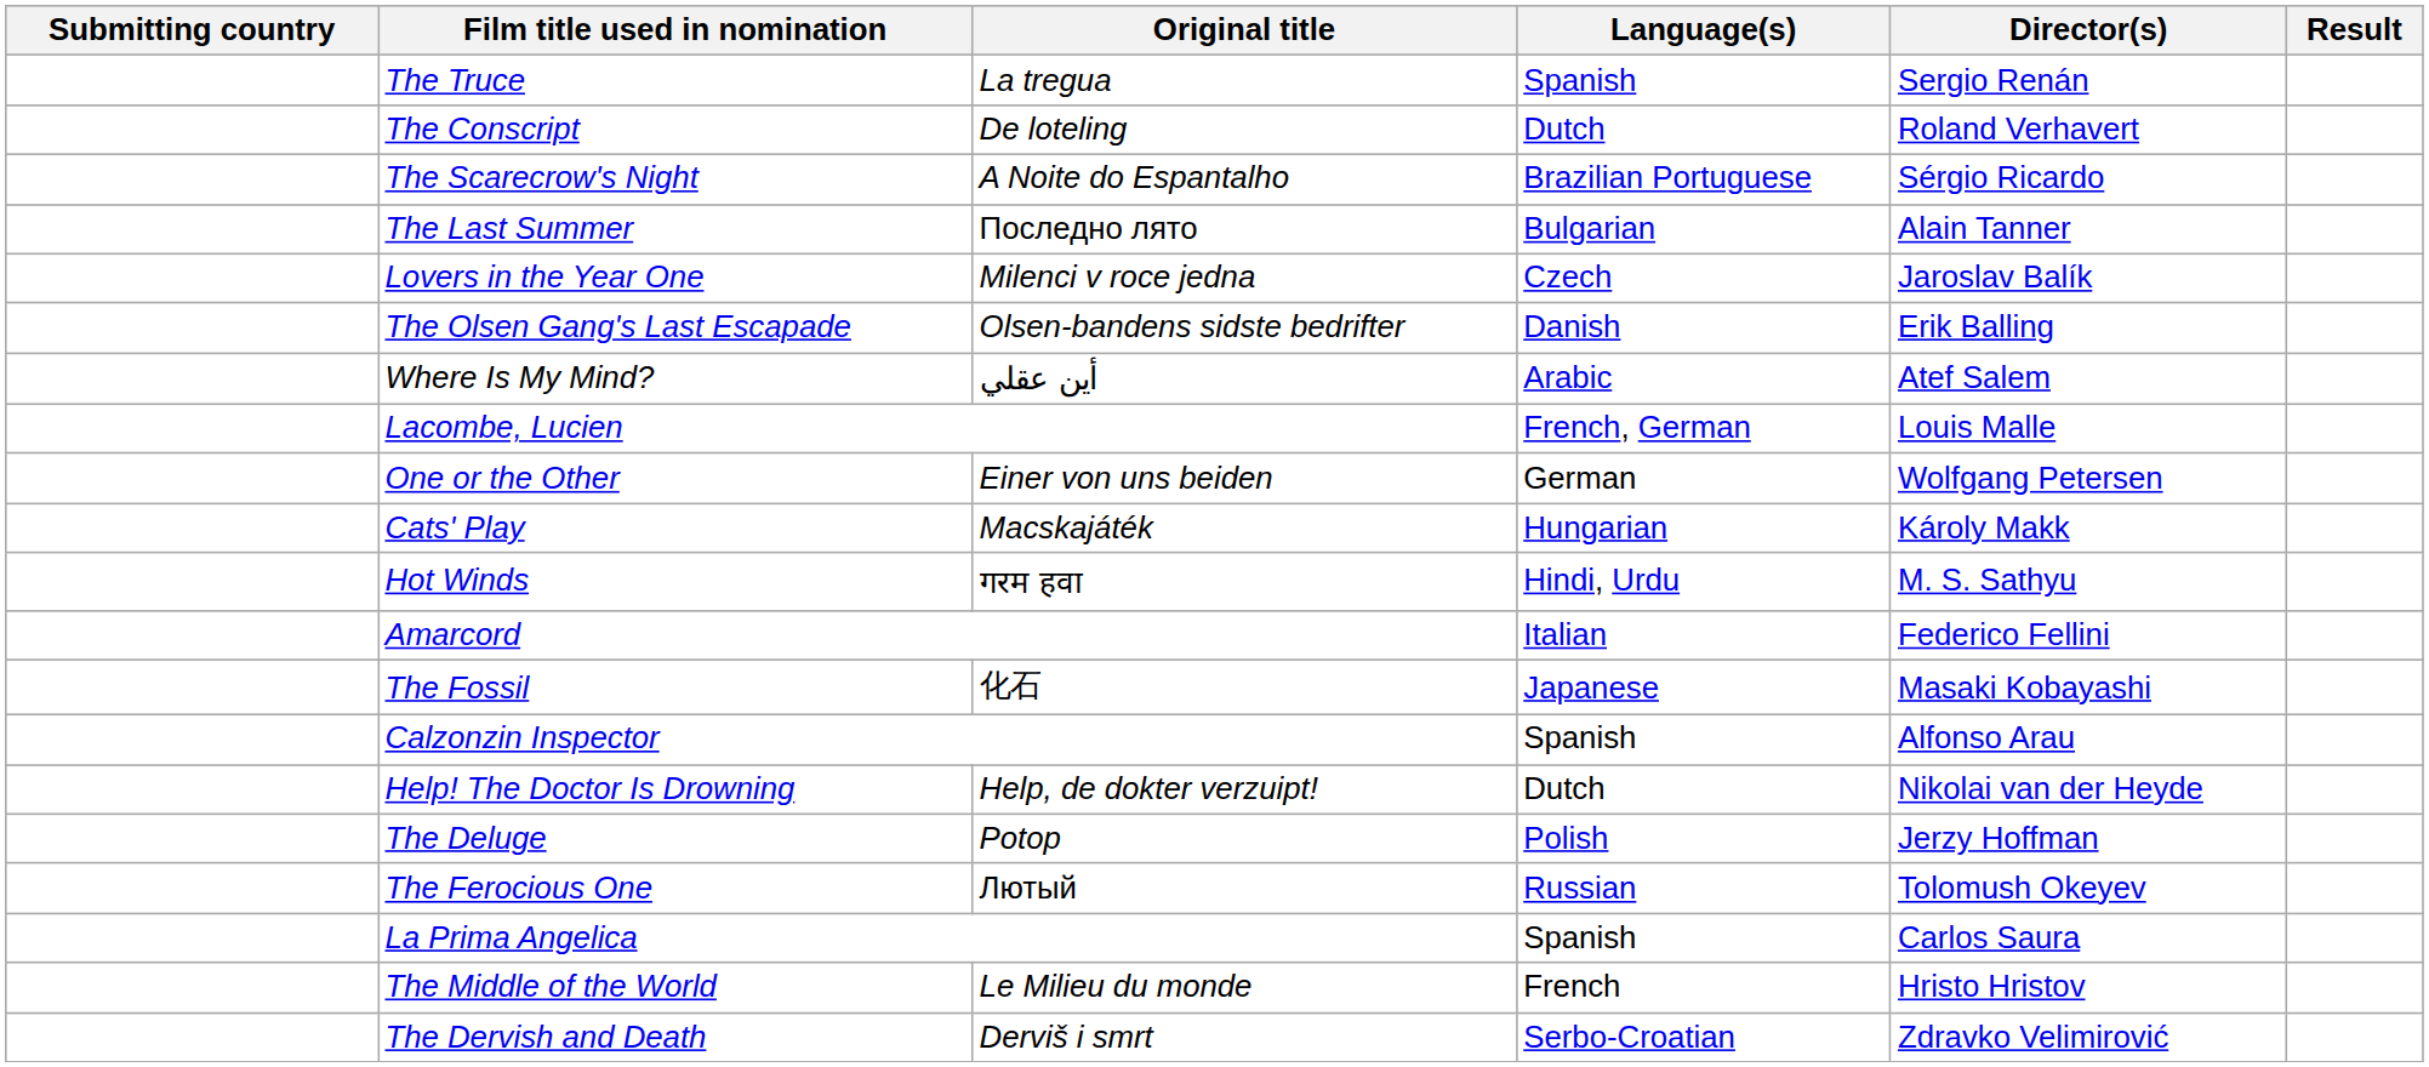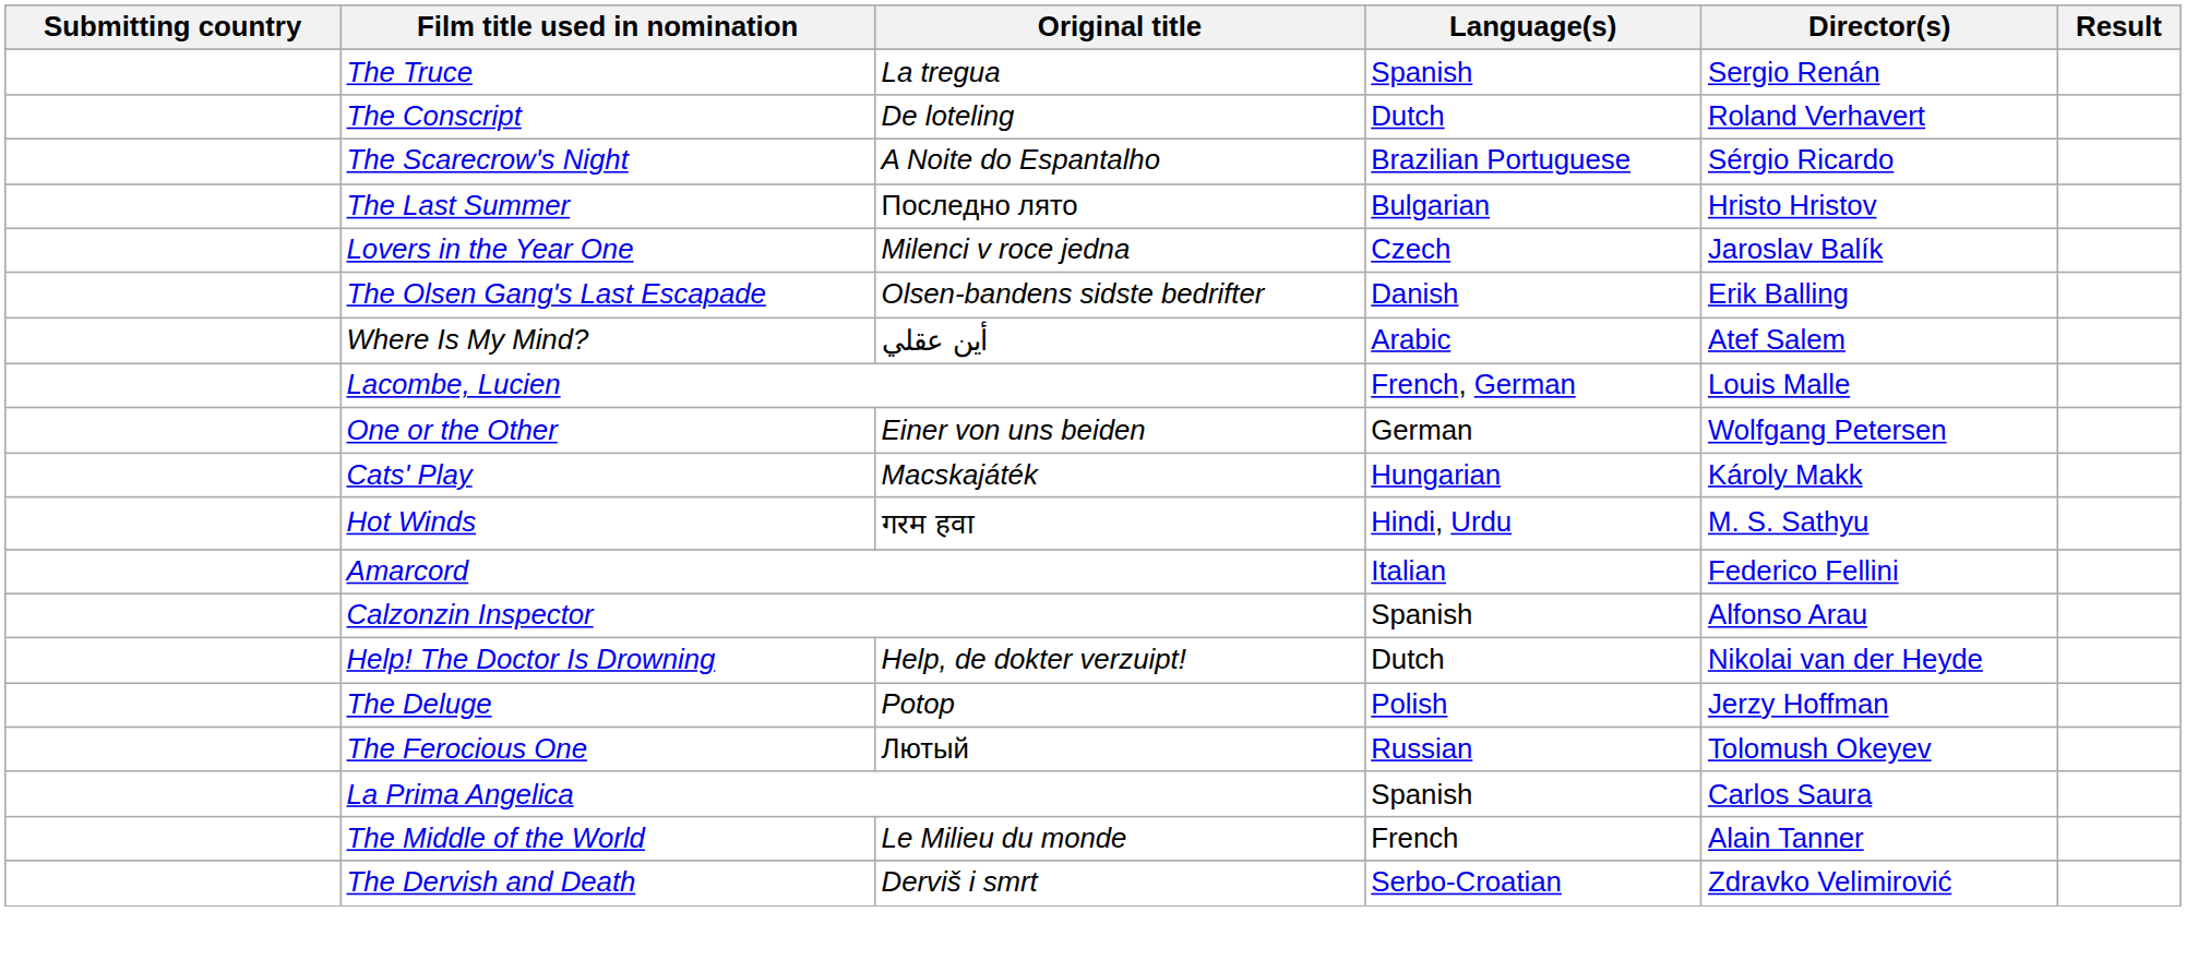 <table class="wikitable sortable" width="98%" style="background:#ffffff;">
 <tr>
 <th>Submitting country</th>
 <th>Film title used in nomination</th>
 <th>Original title</th>
 <th>Language(s)</th>
 <th>Director(s)</th>
 <th>Result</th>
 </tr>
 <tr>
 <td></td>
 <td><em><a href='#'>The Truce</a></em></td>
 <td><em>La tregua</em></td>
 <td><a href='#'>Spanish</a></td>
 <td><a href='#'>Sergio Renán</a></td>
 <td></td>
 </tr>
 <tr>
 <td></td>
 <td><em><a href='#'>The Conscript</a></em></td>
 <td><em>De loteling</em></td>
 <td><a href='#'>Dutch</a></td>
 <td><a href='#'>Roland Verhavert</a></td>
 <td></td>
 </tr>
 <tr>
 <td></td>
 <td><em><a href='#'>The Scarecrow's Night</a></em></td>
 <td><em>A Noite do Espantalho</em></td>
 <td><a href='#'>Brazilian Portuguese</a></td>
 <td><a href='#'>Sérgio Ricardo</a></td>
 <td></td>
 </tr>
 <tr>
 <td></td>
 <td><em><a href='#'>The Last Summer</a></em></td>
 <td>Последно лято</td>
 <td><a href='#'>Bulgarian</a></td>
-<td><a href='#'>Alain Tanner</a></td>
+<td><a href='#'>Hristo Hristov</a></td>
 <td></td>
 </tr>
 <tr>
 <td></td>
 <td><em><a href='#'>Lovers in the Year One</a></em></td>
 <td><em>Milenci v roce jedna</em></td>
 <td><a href='#'>Czech</a></td>
 <td><a href='#'>Jaroslav Balík</a></td>
 <td></td>
 </tr>
 <tr>
 <td></td>
 <td><em><a href='#'>The Olsen Gang's Last Escapade</a></em></td>
 <td><em>Olsen-bandens sidste bedrifter</em></td>
 <td><a href='#'>Danish</a></td>
 <td><a href='#'>Erik Balling</a></td>
 <td></td>
 </tr>
 <tr>
 <td></td>
 <td><em>Where Is My Mind?</em></td>
 <td>أين عقلي</td>
 <td><a href='#'>Arabic</a></td>
 <td><a href='#'>Atef Salem</a></td>
 <td></td>
 </tr>
 <tr>
 <td></td>
 <td colspan="2"><em><a href='#'>Lacombe, Lucien</a></em></td>
 <td><a href='#'>French</a>, <a href='#'>German</a></td>
 <td><a href='#'>Louis Malle</a></td>
 <td></td>
 </tr>
 <tr>
 <td></td>
 <td><em><a href='#'>One or the Other</a></em></td>
 <td><em>Einer von uns beiden</em></td>
 <td>German</td>
 <td><a href='#'>Wolfgang Petersen</a></td>
 <td></td>
 </tr>
 <tr>
 <td></td>
 <td><em><a href='#'>Cats' Play</a></em></td>
 <td><em>Macskajáték</em></td>
 <td><a href='#'>Hungarian</a></td>
 <td><a href='#'>Károly Makk</a></td>
 <td></td>
 </tr>
 <tr>
 <td></td>
 <td><em><a href='#'>Hot Winds</a></em></td>
 <td>गरम हवा</td>
 <td><a href='#'>Hindi</a>, <a href='#'>Urdu</a></td>
 <td><a href='#'>M. S. Sathyu</a></td>
 <td></td>
 </tr>
 <tr>
 <td></td>
 <td colspan="2"><em><a href='#'>Amarcord</a></em></td>
 <td><a href='#'>Italian</a></td>
 <td><a href='#'>Federico Fellini</a></td>
 <td></td>
 </tr>
 <tr>
 <td></td>
-<td><em><a href='#'>The Fossil</a></em></td>
-<td>化石</td>
-<td><a href='#'>Japanese</a></td>
-<td><a href='#'>Masaki Kobayashi</a></td>
-<td></td>
-</tr>
-<tr>
-<td></td>
 <td colspan="2"><em><a href='#'>Calzonzin Inspector</a></em></td>
 <td>Spanish</td>
 <td><a href='#'>Alfonso Arau</a></td>
 <td></td>
 </tr>
 <tr>
 <td></td>
 <td><em><a href='#'>Help! The Doctor Is Drowning</a></em></td>
 <td><em>Help, de dokter verzuipt!</em></td>
 <td>Dutch</td>
 <td><a href='#'>Nikolai van der Heyde</a></td>
 <td></td>
 </tr>
 <tr>
 <td></td>
 <td><em><a href='#'>The Deluge</a></em></td>
 <td><em>Potop</em></td>
 <td><a href='#'>Polish</a></td>
 <td><a href='#'>Jerzy Hoffman</a></td>
 <td></td>
 </tr>
 <tr>
 <td></td>
 <td><em><a href='#'>The Ferocious One</a></em></td>
 <td>Лютый</td>
 <td><a href='#'>Russian</a></td>
 <td><a href='#'>Tolomush Okeyev</a></td>
 <td></td>
 </tr>
 <tr>
 <td></td>
 <td colspan="2"><em><a href='#'>La Prima Angelica</a></em></td>
 <td>Spanish</td>
 <td><a href='#'>Carlos Saura</a></td>
 <td></td>
 </tr>
 <tr>
 <td></td>
 <td><em><a href='#'>The Middle of the World</a></em></td>
 <td><em>Le Milieu du monde</em></td>
 <td>French</td>
-<td><a href='#'>Hristo Hristov</a></td>
+<td><a href='#'>Alain Tanner</a></td>
 <td></td>
 </tr>
 <tr>
 <td></td>
 <td><em><a href='#'>The Dervish and Death</a></em></td>
 <td><em>Derviš i smrt</em></td>
 <td><a href='#'>Serbo-Croatian</a></td>
 <td><a href='#'>Zdravko Velimirović</a></td>
 <td></td>
 </tr>
 </table>
